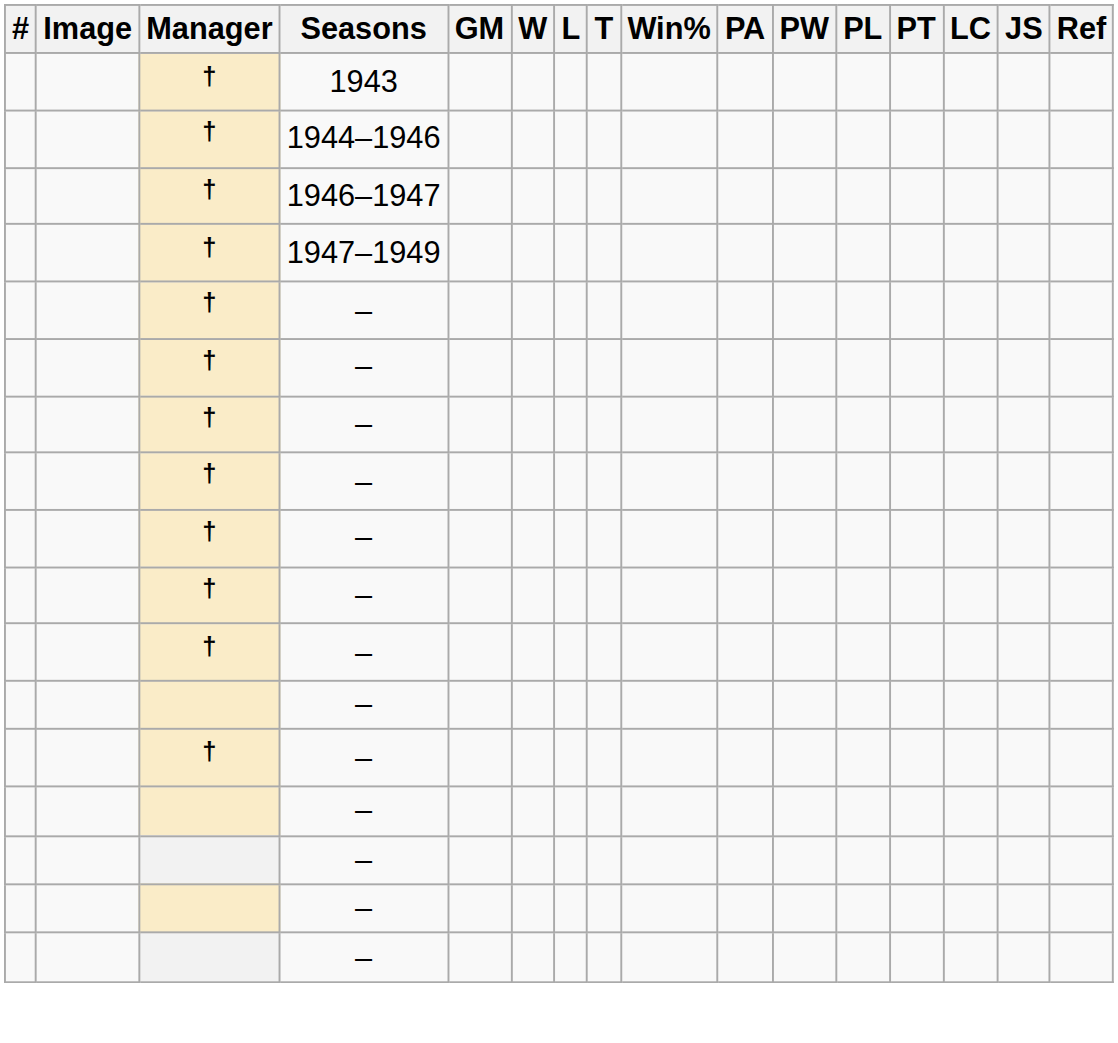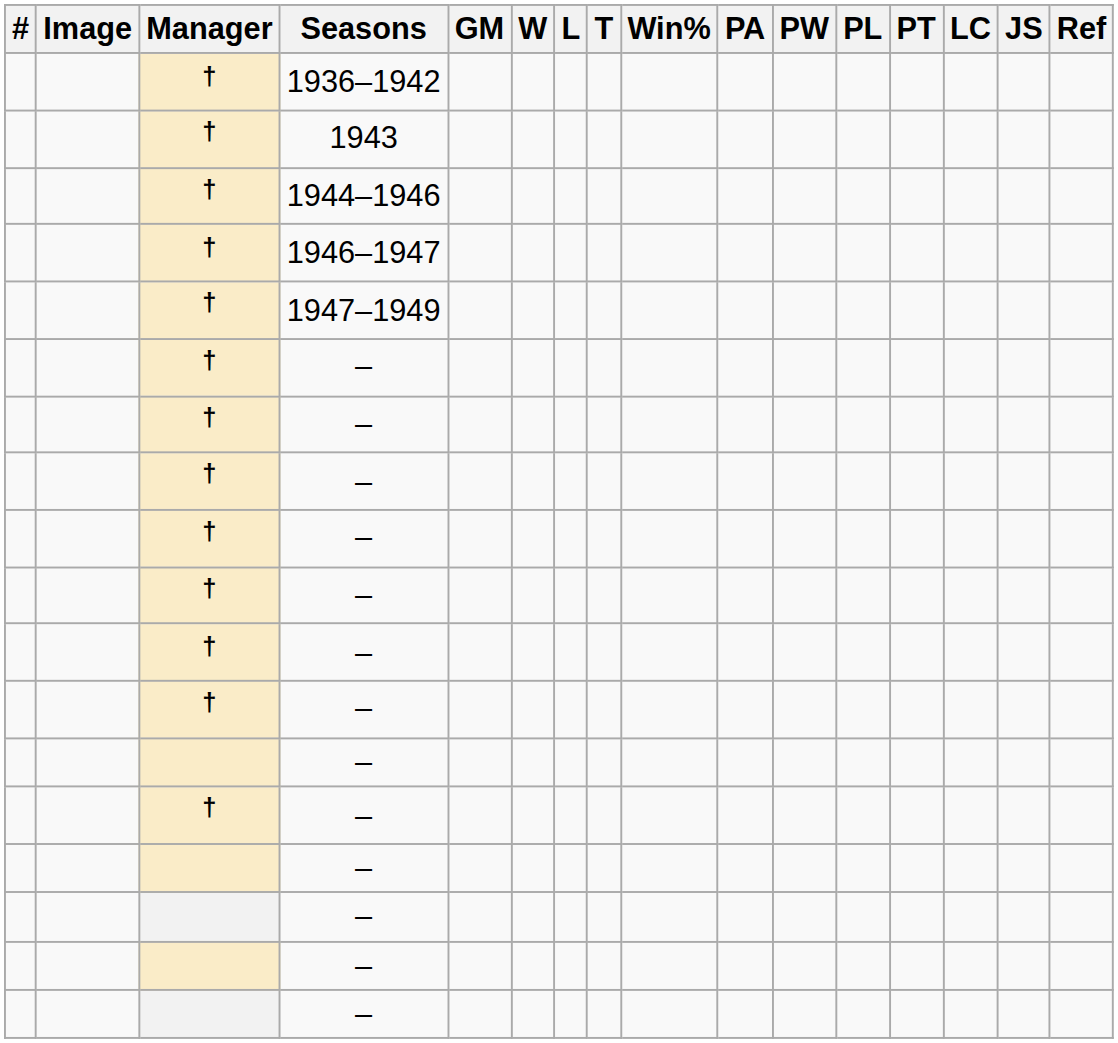 <table class="wikitable sortable plainrowheaders" style="text-align:center">
 <tr>
 <th scope="col">#</th>
 <th scope="col">Image</th>
 <th scope="col">Manager</th>
 <th scope="col">Seasons</th>
 <th scope="col">GM</th>
 <th scope="col">W</th>
 <th scope="col">L</th>
 <th scope="col">T</th>
 <th scope="col">Win%</th>
 <th scope="col">PA</th>
 <th scope="col">PW</th>
 <th scope="col">PL</th>
 <th scope="col">PT</th>
 <th scope="col">LC</th>
 <th scope="col">JS</th>
 <th scope="col" class="unsortable">Ref</th>
+</tr>
+<tr>
+<td align="center"></td>
+<td></td>
+<th scope="row" style="background-color:#faecc8; text-align: center;"><sup>†</sup></th>
+<td>1936–1942</td>
+<td></td>
+<td></td>
+<td></td>
+<td></td>
+<td></td>
+<td></td>
+<td></td>
+<td></td>
+<td></td>
+<td></td>
+<td></td>
+<td></td>
 </tr>
 <tr>
 <td align="center"></td>
 <td></td>
 <th scope="row" style="background-color:#faecc8; text-align: center;"><sup>†</sup></th>
 <td>1943</td>
 <td></td>
 <td></td>
 <td></td>
 <td></td>
 <td></td>
 <td></td>
 <td></td>
 <td></td>
 <td></td>
 <td></td>
 <td></td>
 <td></td>
 </tr>
 <tr>
 <td align="center"></td>
 <td></td>
 <th scope="row" style="background-color:#faecc8; text-align: center;"><sup>†</sup></th>
 <td>1944–1946</td>
 <td></td>
 <td></td>
 <td></td>
 <td></td>
 <td></td>
 <td></td>
 <td></td>
 <td></td>
 <td></td>
 <td></td>
 <td></td>
 <td></td>
 </tr>
 <tr>
 <td align="center"></td>
 <td></td>
 <th scope="row" style="background-color:#faecc8; text-align: center;"><sup>†</sup></th>
 <td>1946–1947</td>
 <td></td>
 <td></td>
 <td></td>
 <td></td>
 <td></td>
 <td></td>
 <td></td>
 <td></td>
 <td></td>
 <td></td>
 <td></td>
 <td></td>
 </tr>
 <tr>
 <td align="center"></td>
 <td></td>
 <th scope="row" style="background-color:#faecc8; text-align: center;"><sup>†</sup></th>
 <td>1947–1949</td>
 <td></td>
 <td></td>
 <td></td>
 <td></td>
 <td></td>
 <td></td>
 <td></td>
 <td></td>
 <td></td>
 <td></td>
 <td></td>
 <td></td>
 </tr>
 <tr>
 <td align="center"></td>
 <td></td>
 <th scope="row" style="background-color:#faecc8; text-align: center;"><sup>†</sup></th>
 <td>–</td>
 <td></td>
 <td></td>
 <td></td>
 <td></td>
 <td></td>
 <td></td>
 <td></td>
 <td></td>
 <td></td>
 <td></td>
 <td></td>
 <td></td>
 </tr>
 <tr>
 <td align="center"></td>
 <td></td>
 <th scope="row" style="background-color:#faecc8; text-align: center;"><sup>†</sup></th>
 <td>–</td>
 <td></td>
 <td></td>
 <td></td>
 <td></td>
 <td></td>
 <td></td>
 <td></td>
 <td></td>
 <td></td>
 <td></td>
 <td></td>
 <td></td>
 </tr>
 <tr>
 <td align="center"></td>
 <td></td>
 <th scope="row" style="background-color:#faecc8; text-align: center;"><sup>†</sup></th>
 <td>–</td>
 <td></td>
 <td></td>
 <td></td>
 <td></td>
 <td></td>
 <td></td>
 <td></td>
 <td></td>
 <td></td>
 <td></td>
 <td></td>
 <td></td>
 </tr>
 <tr>
 <td align="center"></td>
 <td></td>
 <th scope="row" style="background-color:#faecc8; text-align: center;"><sup>†</sup></th>
 <td>–</td>
 <td></td>
 <td></td>
 <td></td>
 <td></td>
 <td></td>
 <td></td>
 <td></td>
 <td></td>
 <td></td>
 <td></td>
 <td></td>
 <td></td>
 </tr>
 <tr>
 <td align="center"></td>
 <td></td>
 <th scope="row" style="background-color:#faecc8; text-align: center;"><sup>†</sup></th>
 <td>–</td>
 <td></td>
 <td></td>
 <td></td>
 <td></td>
 <td></td>
 <td></td>
 <td></td>
 <td></td>
 <td></td>
 <td></td>
 <td></td>
 <td></td>
 </tr>
 <tr>
 <td align="center"></td>
 <td></td>
 <th scope="row" style="background-color:#faecc8; text-align: center;"><sup>†</sup></th>
 <td>–</td>
 <td></td>
 <td></td>
 <td></td>
 <td></td>
 <td></td>
 <td></td>
 <td></td>
 <td></td>
 <td></td>
 <td></td>
 <td></td>
 <td></td>
 </tr>
 <tr>
 <td align="center"></td>
 <td></td>
 <th scope="row" style="background-color:#faecc8; text-align: center;"><sup>†</sup></th>
 <td>–</td>
 <td></td>
 <td></td>
 <td></td>
 <td></td>
 <td></td>
 <td></td>
 <td></td>
 <td></td>
 <td></td>
 <td></td>
 <td></td>
 <td></td>
 </tr>
 <tr>
 <td align="center"></td>
 <td></td>
 <th scope="row" style="background-color:#faecc8; text-align: center;"></th>
 <td>–</td>
 <td></td>
 <td></td>
 <td></td>
 <td></td>
 <td></td>
 <td></td>
 <td></td>
 <td></td>
 <td></td>
 <td></td>
 <td></td>
 <td></td>
 </tr>
 <tr>
 <td align="center"></td>
 <td></td>
 <th scope="row" style="background-color:#faecc8; text-align: center;"><sup>†</sup></th>
 <td>–</td>
 <td></td>
 <td></td>
 <td></td>
 <td></td>
 <td></td>
 <td></td>
 <td></td>
 <td></td>
 <td></td>
 <td></td>
 <td></td>
 <td></td>
 </tr>
 <tr>
 <td align="center"></td>
 <td></td>
 <th scope="row" style="background-color:#faecc8; text-align: center;"></th>
 <td>–</td>
 <td></td>
 <td></td>
 <td></td>
 <td></td>
 <td></td>
 <td></td>
 <td></td>
 <td></td>
 <td></td>
 <td></td>
 <td></td>
 <td></td>
 </tr>
 <tr>
 <td align="center"></td>
 <td></td>
 <th scope="row" style="text-align: center;"></th>
 <td>–</td>
 <td></td>
 <td></td>
 <td></td>
 <td></td>
 <td></td>
 <td></td>
 <td></td>
 <td></td>
 <td></td>
 <td></td>
 <td></td>
 <td></td>
 </tr>
 <tr>
 <td align="center"></td>
 <td></td>
 <th scope="row" style="background-color:#faecc8; text-align: center;"></th>
 <td>–</td>
 <td></td>
 <td></td>
 <td></td>
 <td></td>
 <td></td>
 <td></td>
 <td></td>
 <td></td>
 <td></td>
 <td></td>
 <td></td>
 <td></td>
 </tr>
 <tr>
 <td align="center"></td>
 <td></td>
 <th scope="row" style="text-align: center;"></th>
 <td>–</td>
 <td></td>
 <td></td>
 <td></td>
 <td></td>
 <td></td>
 <td></td>
 <td></td>
 <td></td>
 <td></td>
 <td></td>
 <td></td>
 <td></td>
 </tr>
 </table>
